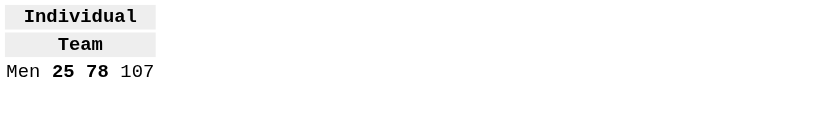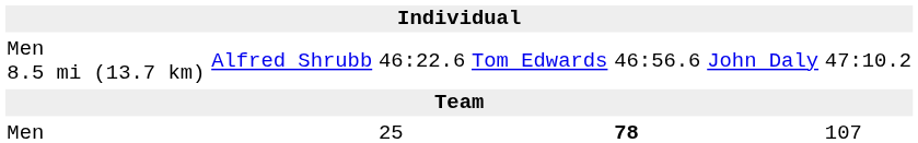 <table>
 <tr>
 <td colspan=7 bgcolor=#eeeeee style=text-align:center;><strong>Individual</strong></td>
+</tr>
+<tr>
+<td>Men <br>8.5 mi (13.7 km)</td>
+<td><a href='#'>Alfred Shrubb</a><br></td>
+<td>46:22.6</td>
+<td><a href='#'>Tom Edwards</a><br></td>
+<td>46:56.6</td>
+<td><a href='#'>John Daly</a><br></td>
+<td>47:10.2</td>
 </tr>
 <tr>
 <td colspan=7 bgcolor=#eeeeee style=text-align:center;><strong>Team</strong></td>
 </tr>
 <tr>
 <td>Men</td>
 <td></td>
-<td><strong>25</strong></td>
+<td>25</td>
 <td></td>
 <td><strong>78</strong></td>
 <td></td>
 <td>107</td>
 </tr>
 </table>
